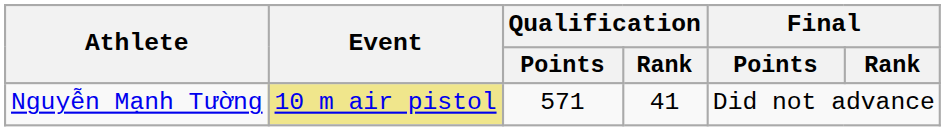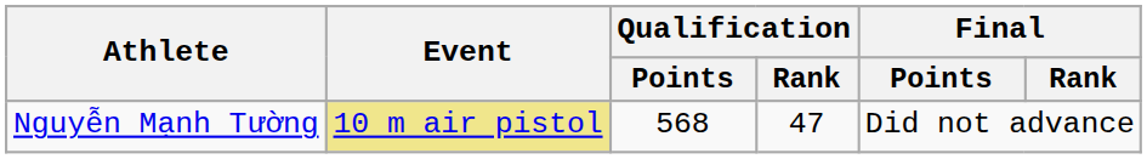 <table class="wikitable" style="font-size:90%">
 <tr>
 <th rowspan="2">Athlete</th>
 <th rowspan="2">Event</th>
 <th colspan=2>Qualification</th>
 <th colspan=2>Final</th>
 </tr>
 <tr style="font-size:95%">
 <th>Points</th>
 <th>Rank</th>
 <th>Points</th>
 <th>Rank</th>
 </tr>
 <tr align=center>
 <td align=left><a href='#'>Nguyễn Mạnh Tường</a></td>
 <td align=left style="background: khaki;"><a href='#'>10 m air pistol</a></td>
-<td>571</td>
-<td>41</td>
+<td>568</td>
+<td>47</td>
 <td colspan=2>Did not advance</td>
 </tr>
 </table>
